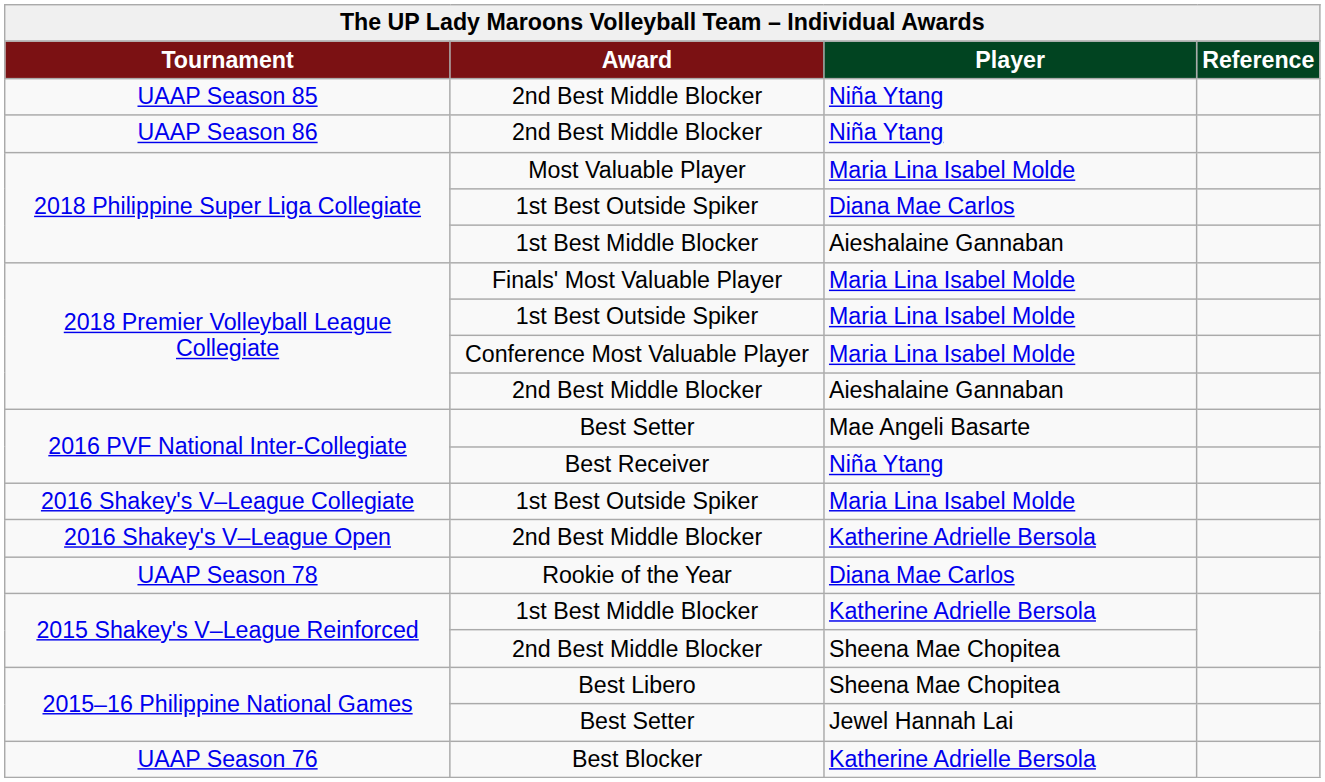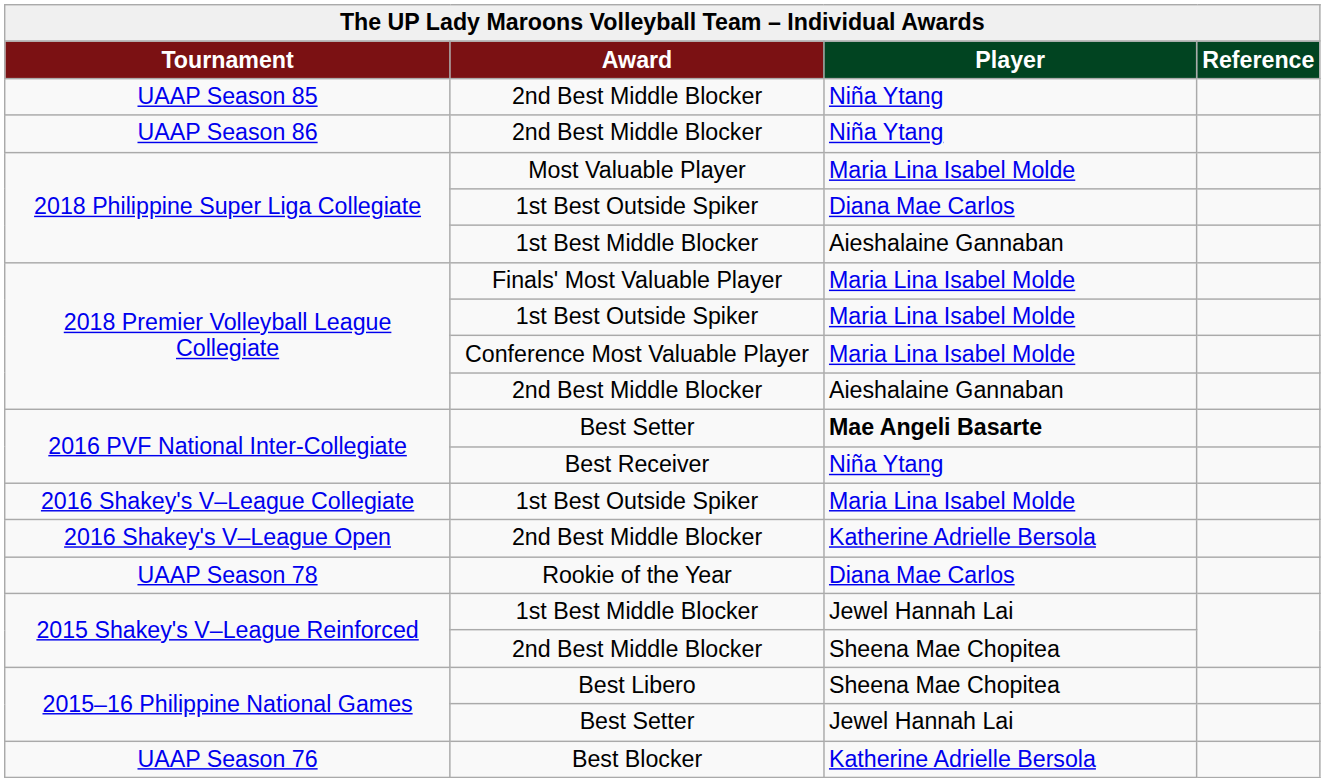 <table class="wikitable" style="text-align:center;">
 <tr>
 <td colspan="4" style="background: #f0f0f0; color: black; text-align: center"><strong>The UP Lady Maroons Volleyball Team – Individual Awards</strong></td>
 </tr>
 <tr>
 <th width=300px style="background: #7b1113; color: white; text-align: center">Tournament</th>
 <th width=250px style="background: #7b1113; color: white">Award</th>
 <th width=250px style="background: #014421; color: white">Player</th>
 <th width=50px style="background: #014421; color: white">Reference</th>
 </tr>
 <tr>
 <td rowspan="1"><a href='#'>UAAP Season 85</a></td>
 <td>2nd Best Middle Blocker</td>
 <td align=left> <a href='#'>Niña Ytang</a></td>
 <td></td>
 </tr>
 <tr>
 <td rowspan="1"><a href='#'>UAAP Season 86</a></td>
 <td>2nd Best Middle Blocker</td>
 <td align=left> <a href='#'>Niña Ytang</a></td>
 <td></td>
 </tr>
 <tr>
 <td rowspan="3"><a href='#'>2018 Philippine Super Liga Collegiate</a></td>
 <td>Most Valuable Player</td>
 <td align=left> <a href='#'>Maria Lina Isabel Molde</a></td>
 <td></td>
 </tr>
 <tr>
 <td>1st Best Outside Spiker</td>
 <td align=left> <a href='#'>Diana Mae Carlos</a></td>
 <td></td>
 </tr>
 <tr>
 <td>1st Best Middle Blocker</td>
 <td align=left> Aieshalaine Gannaban</td>
 <td></td>
 </tr>
 <tr>
 <td rowspan="4"><a href='#'>2018 Premier Volleyball League Collegiate</a></td>
 <td>Finals' Most Valuable Player</td>
 <td align=left> <a href='#'>Maria Lina Isabel Molde</a></td>
 <td></td>
 </tr>
 <tr>
 <td>1st Best Outside Spiker</td>
 <td align=left> <a href='#'>Maria Lina Isabel Molde</a></td>
 <td></td>
 </tr>
 <tr>
 <td>Conference Most Valuable Player</td>
 <td align=left> <a href='#'>Maria Lina Isabel Molde</a></td>
 <td></td>
 </tr>
 <tr>
 <td>2nd Best Middle Blocker</td>
 <td align=left> Aieshalaine Gannaban</td>
 <td></td>
 </tr>
 <tr>
 <td rowspan="2"><a href='#'>2016 PVF National Inter-Collegiate</a></td>
 <td>Best Setter</td>
-<td align=left> Mae Angeli Basarte</td>
+<td align=left><strong> Mae Angeli Basarte</strong></td>
 <td></td>
 </tr>
 <tr>
 <td>Best Receiver</td>
 <td align=left> <a href='#'>Niña Ytang</a></td>
 <td></td>
 </tr>
 <tr>
 <td rowspan="1"><a href='#'>2016 Shakey's V–League Collegiate</a></td>
 <td>1st Best Outside Spiker</td>
 <td align=left> <a href='#'>Maria Lina Isabel Molde</a></td>
 <td></td>
 </tr>
 <tr>
 <td rowspan="1"><a href='#'>2016 Shakey's V–League Open</a></td>
 <td>2nd Best Middle Blocker</td>
 <td align=left> <a href='#'>Katherine Adrielle Bersola</a></td>
 <td></td>
 </tr>
 <tr>
 <td rowspan="1"><a href='#'>UAAP Season 78</a></td>
 <td>Rookie of the Year</td>
 <td align=left> <a href='#'>Diana Mae Carlos</a></td>
 <td></td>
 </tr>
 <tr>
 <td rowspan="2"><a href='#'>2015 Shakey's V–League Reinforced</a></td>
 <td>1st Best Middle Blocker</td>
-<td align=left> <a href='#'>Katherine Adrielle Bersola</a></td>
+<td align=left> Jewel Hannah Lai</td>
 <td rowspan="2"></td>
 </tr>
 <tr>
 <td>2nd Best Middle Blocker</td>
 <td align=left> Sheena Mae Chopitea</td>
 </tr>
 <tr>
 <td rowspan="2"><a href='#'>2015–16 Philippine National Games</a></td>
 <td>Best Libero</td>
 <td align=left> Sheena Mae Chopitea</td>
 <td></td>
 </tr>
 <tr>
 <td>Best Setter</td>
 <td align=left> Jewel Hannah Lai</td>
 <td></td>
 </tr>
 <tr>
 <td rowspan="1"><a href='#'>UAAP Season 76</a></td>
 <td>Best Blocker</td>
 <td align=left> <a href='#'>Katherine Adrielle Bersola</a></td>
 </tr>
 <tr>
 </tr>
 </table>
